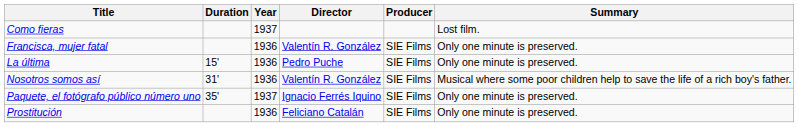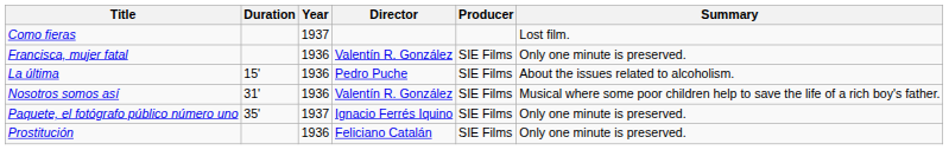 <table class="wikitable sortable">
 <tr>
 <th>Title</th>
 <th>Duration</th>
 <th>Year</th>
 <th>Director</th>
 <th>Producer</th>
 <th>Summary</th>
 </tr>
 <tr>
 <td><em><a href='#'>Como fieras</a></em></td>
 <td></td>
 <td>1937</td>
 <td></td>
 <td></td>
 <td>Lost film.</td>
 </tr>
 <tr>
 <td><em><a href='#'>Francisca, mujer fatal</a></em></td>
 <td></td>
 <td>1936</td>
 <td><a href='#'>Valentín R. González</a></td>
 <td>SIE Films</td>
 <td>Only one minute is preserved.</td>
 </tr>
 <tr>
 <td><em><a href='#'>La última</a></em></td>
 <td>15'</td>
 <td>1936</td>
 <td><a href='#'>Pedro Puche</a></td>
 <td>SIE Films</td>
-<td>Only one minute is preserved.</td>
+<td>About the issues related to alcoholism.</td>
 </tr>
 <tr>
 <td><em><a href='#'>Nosotros somos así</a></em></td>
 <td>31'</td>
 <td>1936</td>
 <td><a href='#'>Valentín R. González</a></td>
 <td>SIE Films</td>
 <td>Musical where some poor children help to save the life of a rich boy's father.</td>
 </tr>
 <tr>
 <td><em><a href='#'>Paquete, el fotógrafo público número uno</a></em></td>
 <td>35'</td>
 <td>1937</td>
 <td><a href='#'>Ignacio Ferrés Iquino</a></td>
 <td>SIE Films</td>
 <td>Only one minute is preserved.</td>
 </tr>
 <tr>
 <td><em><a href='#'>Prostitución</a></em></td>
 <td></td>
 <td>1936</td>
 <td><a href='#'>Feliciano Catalán</a></td>
 <td>SIE Films</td>
 <td>Only one minute is preserved.</td>
 </tr>
 </table>
